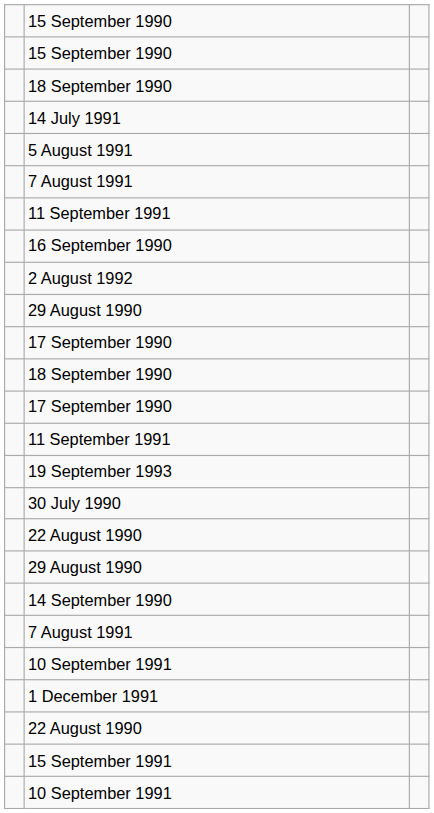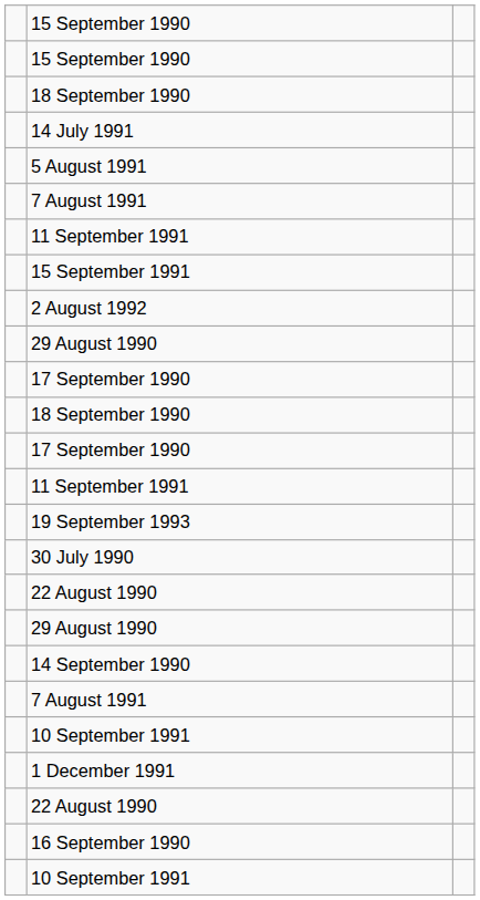 <table class="wikitable" style="font-size: 89%; float: left; width: 26em; margin-right: 1em; height: 700px">
 <tr>
 <td></td>
 <td>15 September 1990</td>
 <td></td>
 </tr>
 <tr>
 <td></td>
 <td>15 September 1990</td>
 <td></td>
 </tr>
 <tr>
 <td></td>
 <td>18 September 1990</td>
 <td></td>
 </tr>
 <tr>
 <td></td>
 <td>14 July 1991</td>
 <td></td>
 </tr>
 <tr>
 <td></td>
 <td>5 August 1991</td>
 <td></td>
 </tr>
 <tr>
 <td></td>
 <td>7 August 1991</td>
 <td></td>
 </tr>
 <tr>
 <td></td>
 <td>11 September 1991</td>
 <td></td>
 </tr>
 <tr>
 <td></td>
-<td>16 September 1990</td>
+<td>15 September 1991</td>
 <td></td>
 </tr>
 <tr>
 <td></td>
 <td>2 August 1992</td>
 <td></td>
 </tr>
 <tr>
 <td></td>
 <td>29 August 1990</td>
 <td></td>
 </tr>
 <tr>
 <td></td>
 <td>17 September 1990</td>
 <td></td>
 </tr>
 <tr>
 <td></td>
 <td>18 September 1990</td>
 <td></td>
 </tr>
 <tr>
 <td></td>
 <td>17 September 1990</td>
 <td></td>
 </tr>
 <tr>
 <td></td>
 <td>11 September 1991</td>
 <td></td>
 </tr>
 <tr>
 <td></td>
 <td>19 September 1993</td>
 <td></td>
 </tr>
 <tr>
 <td></td>
 <td>30 July 1990</td>
 <td></td>
 </tr>
 <tr>
 <td></td>
 <td>22 August 1990</td>
 <td></td>
 </tr>
 <tr>
 <td></td>
 <td>29 August 1990</td>
 <td></td>
 </tr>
 <tr>
 <td></td>
 <td>14 September 1990</td>
 <td></td>
 </tr>
 <tr>
 <td></td>
 <td>7 August 1991</td>
 <td></td>
 </tr>
 <tr>
 <td></td>
 <td>10 September 1991</td>
 <td></td>
 </tr>
 <tr>
 <td></td>
 <td>1 December 1991</td>
 <td></td>
 </tr>
 <tr>
 <td></td>
 <td>22 August 1990</td>
 <td></td>
 </tr>
 <tr>
 <td></td>
-<td>15 September 1991</td>
+<td>16 September 1990</td>
 <td></td>
 </tr>
 <tr>
 <td></td>
 <td>10 September 1991</td>
 <td></td>
 </tr>
 </table>
